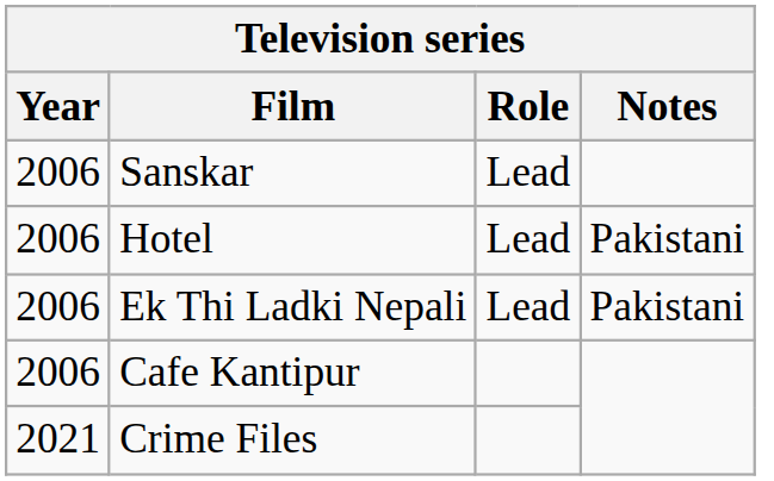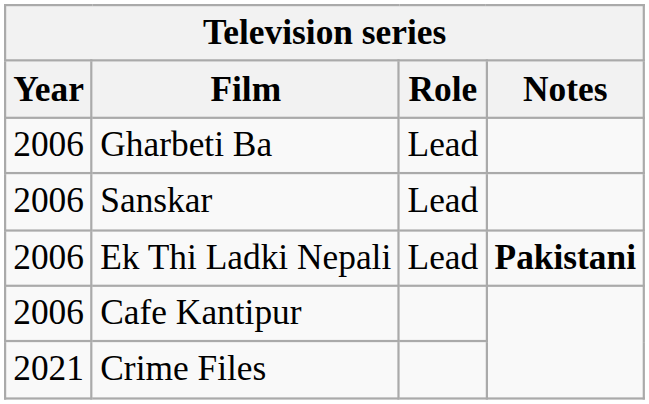 <table class="wikitable">
 <tr>
 <th colspan=4>Television series</th>
 </tr>
 <tr>
 <th>Year</th>
 <th>Film</th>
 <th>Role</th>
 <th>Notes</th>
 </tr>
 <tr>
 <td>2006</td>
+<td>Gharbeti Ba</td>
+<td>Lead</td>
+<td></td>
+</tr>
+<tr>
+<td>2006</td>
 <td>Sanskar</td>
 <td>Lead</td>
 <td></td>
 </tr>
 <tr>
 <td>2006</td>
-<td>Hotel</td>
-<td>Lead</td>
-<td>Pakistani</td>
-</tr>
-<tr>
-<td>2006</td>
 <td>Ek Thi Ladki Nepali</td>
 <td>Lead</td>
-<td>Pakistani</td>
+<td><strong>Pakistani</strong></td>
 </tr>
 <tr>
 <td>2006</td>
 <td>Cafe Kantipur</td>
 <td Lead></td>
 </tr>
 <tr>
 <td>2021</td>
 <td>Crime Files</td>
 <td In some episodes></td>
 </tr>
 </table>
